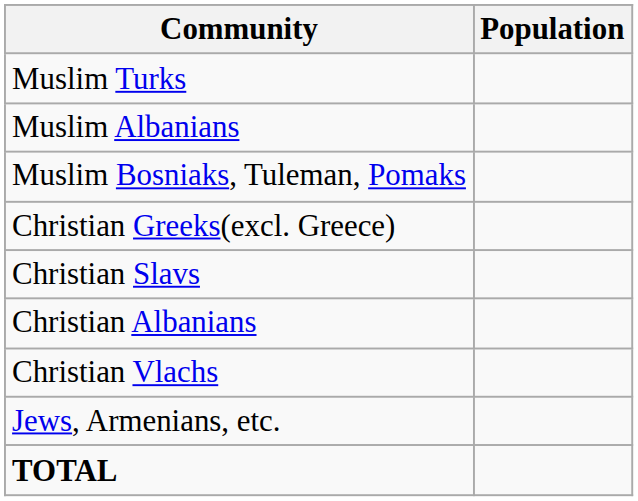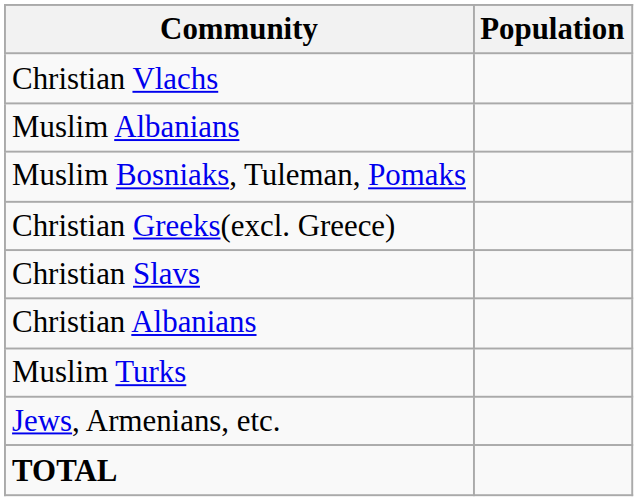 <table class="wikitable sortable">
 <tr>
 <th>Community</th>
 <th>Population</th>
 </tr>
 <tr>
-<td>Muslim <a href='#'>Turks</a></td>
+<td>Christian <a href='#'>Vlachs</a></td>
 <td></td>
 </tr>
 <tr>
 <td>Muslim <a href='#'>Albanians</a></td>
 <td></td>
 </tr>
 <tr>
 <td>Muslim <a href='#'>Bosniaks</a>, Tuleman, <a href='#'>Pomaks</a></td>
 <td></td>
 </tr>
 <tr>
 <td>Christian <a href='#'>Greeks</a>(excl. Greece)</td>
 <td></td>
 </tr>
 <tr>
 <td>Christian <a href='#'>Slavs</a></td>
 <td></td>
 </tr>
 <tr>
 <td>Christian <a href='#'>Albanians</a></td>
 <td></td>
 </tr>
 <tr>
-<td>Christian <a href='#'>Vlachs</a></td>
+<td>Muslim <a href='#'>Turks</a></td>
 <td></td>
 </tr>
 <tr>
 <td><a href='#'>Jews</a>, Armenians, etc.</td>
 <td></td>
 </tr>
 <tr>
 <td><strong>TOTAL</strong></td>
 <td></td>
 </tr>
 </table>
